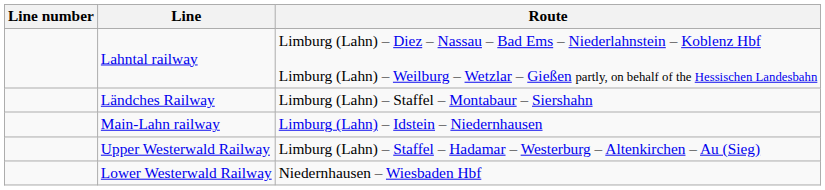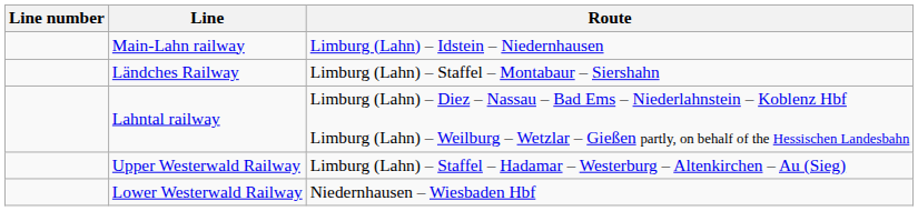 <table class="wikitable">
 <tr class="hintergrundfarbe5">
 <th style="text-align:center;">Line number</th>
 <th>Line</th>
 <th>Route</th>
 </tr>
 <tr>
 <td></td>
-<td><a href='#'>Lahntal railway</a></td>
-<td>Limburg (Lahn) – <a href='#'>Diez</a> – <a href='#'>Nassau</a> – <a href='#'>Bad Ems</a> – <a href='#'>Niederlahnstein</a> – <a href='#'>Koblenz Hbf</a><br><br>Limburg (Lahn) – <a href='#'>Weilburg</a> – <a href='#'>Wetzlar</a> – <a href='#'>Gießen</a> <small>partly, on behalf of the <a href='#'>Hessischen Landesbahn</a></small></td>
+<td><a href='#'>Main-Lahn railway</a></td>
+<td><a href='#'>Limburg (Lahn)</a> – <a href='#'>Idstein</a> – <a href='#'>Niedernhausen</a></td>
 </tr>
 <tr>
 <td></td>
 <td><a href='#'>Ländches Railway</a></td>
 <td>Limburg (Lahn) – Staffel – <a href='#'>Montabaur</a> – <a href='#'>Siershahn</a></td>
 </tr>
 <tr>
 <td></td>
-<td><a href='#'>Main-Lahn railway</a></td>
-<td><a href='#'>Limburg (Lahn)</a> – <a href='#'>Idstein</a> – <a href='#'>Niedernhausen</a></td>
+<td><a href='#'>Lahntal railway</a></td>
+<td>Limburg (Lahn) – <a href='#'>Diez</a> – <a href='#'>Nassau</a> – <a href='#'>Bad Ems</a> – <a href='#'>Niederlahnstein</a> – <a href='#'>Koblenz Hbf</a><br><br>Limburg (Lahn) – <a href='#'>Weilburg</a> – <a href='#'>Wetzlar</a> – <a href='#'>Gießen</a> <small>partly, on behalf of the <a href='#'>Hessischen Landesbahn</a></small></td>
 </tr>
 <tr>
 <td></td>
 <td><a href='#'>Upper Westerwald Railway</a></td>
 <td>Limburg (Lahn) – <a href='#'>Staffel</a> – <a href='#'>Hadamar</a> – <a href='#'>Westerburg</a> – <a href='#'>Altenkirchen</a> – <a href='#'>Au (Sieg)</a></td>
 </tr>
 <tr>
 <td></td>
 <td><a href='#'>Lower Westerwald Railway</a></td>
 <td>Niedernhausen – <a href='#'>Wiesbaden Hbf</a></td>
 </tr>
 </table>
